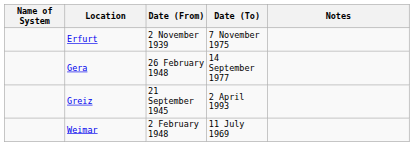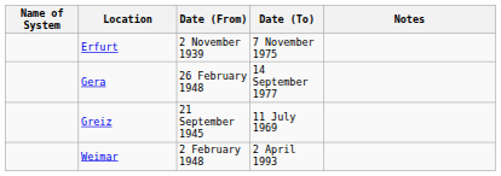 <table class="wikitable" style="width:100%;">
 <tr>
 <th style="width:15%;">Name of System</th>
 <th style="width:20%;">Location</th>
 <th style="width:15%;">Date (From)</th>
 <th style="width:15%;">Date (To)</th>
 <th style="width:35%;">Notes</th>
 </tr>
 <tr>
 <td> </td>
 <td><a href='#'>Erfurt</a></td>
 <td>2 November 1939</td>
 <td>7 November 1975</td>
 <td> </td>
 </tr>
 <tr>
 <td> </td>
 <td><a href='#'>Gera</a></td>
 <td>26 February 1948</td>
 <td>14 September 1977</td>
 <td> </td>
 </tr>
 <tr>
 <td> </td>
 <td><a href='#'>Greiz</a></td>
 <td>21 September 1945</td>
-<td>2 April 1993</td>
+<td>11 July 1969</td>
 <td> </td>
 </tr>
 <tr>
 <td> </td>
 <td><a href='#'>Weimar</a></td>
 <td>2 February 1948</td>
-<td>11 July 1969</td>
+<td>2 April 1993</td>
 <td> </td>
 </tr>
 </table>
